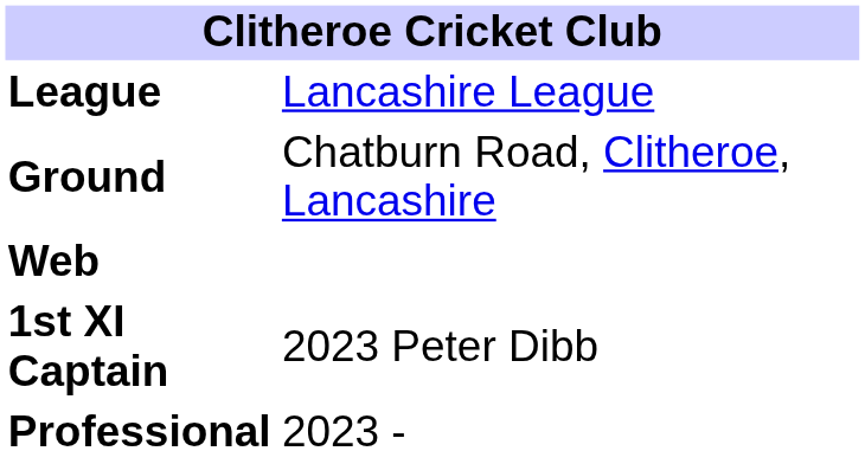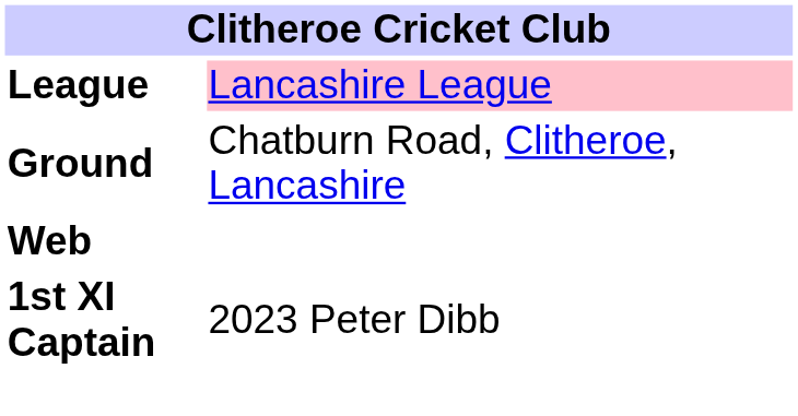 <table width=25% border=0 style="float:right;">
 <tr>
 <th colspan=2 style="background:#ccf"><span><strong>Clitheroe Cricket Club</strong></span></th>
 </tr>
 <tr>
 <td width=25%><strong>League</strong></td>
-<td><a href='#'>Lancashire League</a></td>
+<td style="background: pink;"><a href='#'>Lancashire League</a></td>
 </tr>
 <tr>
 <td><strong>Ground</strong></td>
 <td>Chatburn Road, <a href='#'>Clitheroe</a>, <a href='#'>Lancashire</a></td>
 </tr>
 <tr>
 <td><strong>Web</strong></td>
 <td></td>
 </tr>
 <tr>
 <td><strong>1st XI Captain</strong></td>
 <td>2023 Peter Dibb</td>
 </tr>
-<tr>
-<td><strong>Professional</strong></td>
-<td>2023 -</td>
-</tr>
 </table>
